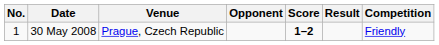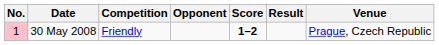 <table class="wikitable sortable">
 <tr>
 <th scope="col">No.</th>
 <th scope="col">Date</th>
-<th scope="col">Venue</th>
+<th scope="col">Competition</th>
 <th scope="col">Opponent</th>
 <th scope="col">Score</th>
 <th scope="col">Result</th>
-<th scope="col">Competition</th>
+<th scope="col">Venue</th>
 </tr>
 <tr>
-<td style="text-align:center">1</td>
+<td style="background: pink; text-align:center">1</td>
 <td>30 May 2008</td>
-<td><a href='#'>Prague</a>, Czech Republic</td>
+<td><a href='#'>Friendly</a></td>
 <td></td>
 <td style="text-align:center"><strong>1–2</strong></td>
 <td style="text-align:center"></td>
-<td><a href='#'>Friendly</a></td>
+<td><a href='#'>Prague</a>, Czech Republic</td>
 </tr>
 </table>
